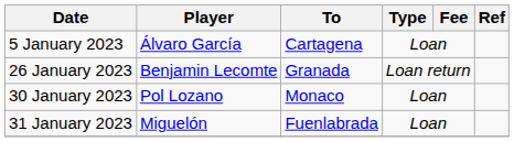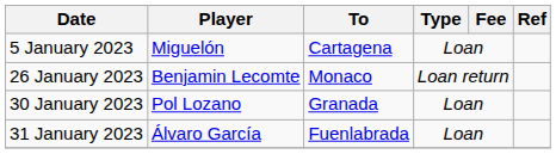 <table class="wikitable">
 <tr>
 <th>Date</th>
 <th>Player</th>
 <th>To</th>
 <th>Type</th>
 <th>Fee</th>
 <th>Ref</th>
 </tr>
 <tr>
 <td>5 January 2023</td>
-<td> <a href='#'>Álvaro García</a></td>
+<td> <a href='#'>Miguelón</a></td>
 <td><a href='#'>Cartagena</a></td>
 <td colspan=2 align=center><em>Loan</em></td>
 <td align=center></td>
 </tr>
 <tr>
 <td>26 January 2023</td>
 <td> <a href='#'>Benjamin Lecomte</a></td>
-<td><a href='#'>Granada</a></td>
+<td> <a href='#'>Monaco</a></td>
 <td colspan=2 align=center><em>Loan return</em></td>
 <td align=center></td>
 </tr>
 <tr>
 <td>30 January 2023</td>
 <td> <a href='#'>Pol Lozano</a></td>
-<td> <a href='#'>Monaco</a></td>
+<td><a href='#'>Granada</a></td>
 <td colspan=2 align=center><em>Loan</em></td>
 <td align=center></td>
 </tr>
 <tr>
 <td>31 January 2023</td>
-<td> <a href='#'>Miguelón</a></td>
+<td> <a href='#'>Álvaro García</a></td>
 <td><a href='#'>Fuenlabrada</a></td>
 <td colspan=2 align=center><em>Loan</em></td>
 <td align=center></td>
 </tr>
 <tr>
 </tr>
 </table>
